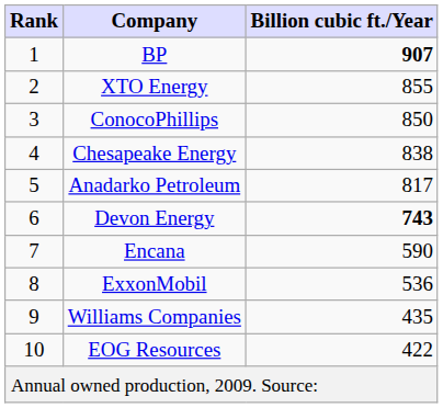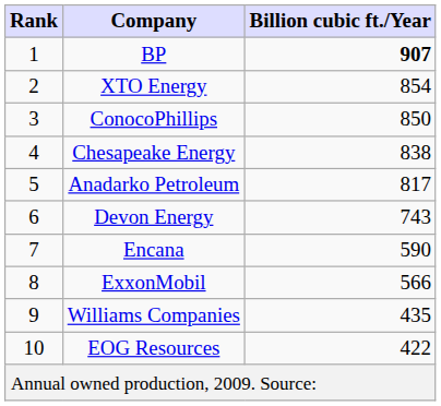 <table class="wikitable sortable sortable">
 <tr>
 <th style="background:#DDDDFF;">Rank</th>
 <th style="background:#DDDDFF;">Company</th>
 <th style="background:#DDDDFF;">Billion cubic ft./Year</th>
 </tr>
 <tr>
 <td align=center>1</td>
 <td align=center><a href='#'>BP</a></td>
 <td align=right><strong>907</strong></td>
 </tr>
 <tr>
 <td align=center>2</td>
 <td align=center><a href='#'>XTO Energy</a></td>
-<td align=right>855</td>
+<td align=right>854</td>
 </tr>
 <tr>
 <td align=center>3</td>
 <td align=center><a href='#'>ConocoPhillips</a></td>
 <td align=right>850</td>
 </tr>
 <tr>
 <td align=center>4</td>
 <td align=center><a href='#'>Chesapeake Energy</a></td>
 <td align=right>838</td>
 </tr>
 <tr>
 <td align=center>5</td>
 <td align=center><a href='#'>Anadarko Petroleum</a></td>
 <td align=right>817</td>
 </tr>
 <tr>
 <td align=center>6</td>
 <td align=center><a href='#'>Devon Energy</a></td>
-<td align=right><strong>743</strong></td>
+<td align=right>743</td>
 </tr>
 <tr>
 <td align=center>7</td>
 <td align=center><a href='#'>Encana</a></td>
 <td align=right>590</td>
 </tr>
 <tr>
 <td align=center>8</td>
 <td align=center><a href='#'>ExxonMobil</a></td>
-<td align=right>536</td>
+<td align=right>566</td>
 </tr>
 <tr>
 <td align=center>9</td>
 <td align=center><a href='#'>Williams Companies</a></td>
 <td align=right>435</td>
 </tr>
 <tr>
 <td align=center>10</td>
 <td align=center><a href='#'>EOG Resources</a></td>
 <td align=right>422</td>
 </tr>
 <tr>
 <th colspan=3 style="font-weight: normal; font-size: 0.9em; text-align: left; padding: 6px 2px 4px 4px;">Annual owned production, 2009. Source:</th>
 </tr>
 </table>
